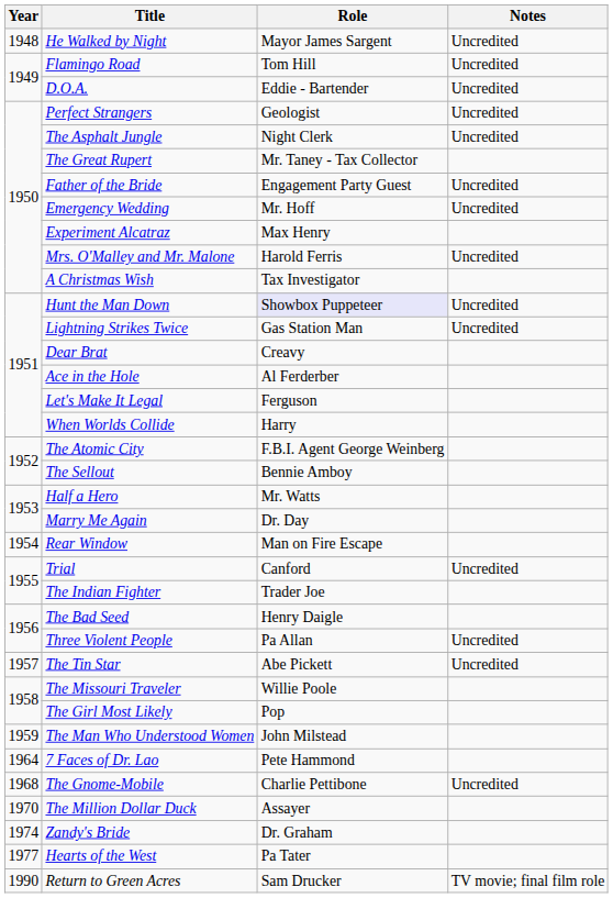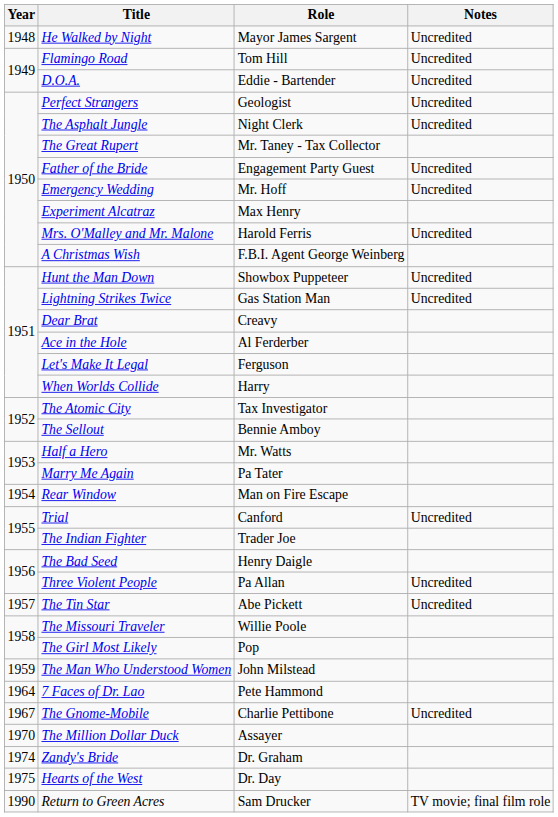 <table class="wikitable">
 <tr>
 <th>Year</th>
 <th>Title</th>
 <th>Role</th>
 <th>Notes</th>
 </tr>
 <tr>
 <td>1948</td>
 <td><em><a href='#'>He Walked by Night</a></em></td>
 <td>Mayor James Sargent</td>
 <td>Uncredited</td>
 </tr>
 <tr>
 <td rowspan="2">1949</td>
 <td><em><a href='#'>Flamingo Road</a></em></td>
 <td>Tom Hill</td>
 <td>Uncredited</td>
 </tr>
 <tr>
 <td><em><a href='#'>D.O.A.</a></em></td>
 <td>Eddie - Bartender</td>
 <td>Uncredited</td>
 </tr>
 <tr>
 <td rowspan="8">1950</td>
 <td><em><a href='#'>Perfect Strangers</a></em></td>
 <td>Geologist</td>
 <td>Uncredited</td>
 </tr>
 <tr>
 <td><em><a href='#'>The Asphalt Jungle</a></em></td>
 <td>Night Clerk</td>
 <td>Uncredited</td>
 </tr>
 <tr>
 <td><em><a href='#'>The Great Rupert</a></em></td>
 <td>Mr. Taney - Tax Collector</td>
 <td></td>
 </tr>
 <tr>
 <td><em><a href='#'>Father of the Bride</a></em></td>
 <td>Engagement Party Guest</td>
 <td>Uncredited</td>
 </tr>
 <tr>
 <td><em><a href='#'>Emergency Wedding</a></em></td>
 <td>Mr. Hoff</td>
 <td>Uncredited</td>
 </tr>
 <tr>
 <td><em><a href='#'>Experiment Alcatraz</a></em></td>
 <td>Max Henry</td>
 <td></td>
 </tr>
 <tr>
 <td><em><a href='#'>Mrs. O'Malley and Mr. Malone</a></em></td>
 <td>Harold Ferris</td>
 <td>Uncredited</td>
 </tr>
 <tr>
 <td><em><a href='#'>A Christmas Wish</a></em></td>
-<td>Tax Investigator</td>
+<td>F.B.I. Agent George Weinberg</td>
 <td></td>
 </tr>
 <tr>
 <td rowspan="6">1951</td>
 <td><em><a href='#'>Hunt the Man Down</a></em></td>
-<td style="background: lavender;">Showbox Puppeteer</td>
+<td>Showbox Puppeteer</td>
 <td>Uncredited</td>
 </tr>
 <tr>
 <td><em><a href='#'>Lightning Strikes Twice</a></em></td>
 <td>Gas Station Man</td>
 <td>Uncredited</td>
 </tr>
 <tr>
 <td><em><a href='#'>Dear Brat</a></em></td>
 <td>Creavy</td>
 <td></td>
 </tr>
 <tr>
 <td><em><a href='#'>Ace in the Hole</a></em></td>
 <td>Al Ferderber</td>
 <td></td>
 </tr>
 <tr>
 <td><em><a href='#'>Let's Make It Legal</a></em></td>
 <td>Ferguson</td>
 <td></td>
 </tr>
 <tr>
 <td><em><a href='#'>When Worlds Collide</a></em></td>
 <td>Harry</td>
 <td></td>
 </tr>
 <tr>
 <td rowspan="2">1952</td>
 <td><em><a href='#'>The Atomic City</a></em></td>
-<td>F.B.I. Agent George Weinberg</td>
+<td>Tax Investigator</td>
 <td></td>
 </tr>
 <tr>
 <td><em><a href='#'>The Sellout</a></em></td>
 <td>Bennie Amboy</td>
 <td></td>
 </tr>
 <tr>
 <td rowspan="2">1953</td>
 <td><em><a href='#'>Half a Hero</a></em></td>
 <td>Mr. Watts</td>
 <td></td>
 </tr>
 <tr>
 <td><em><a href='#'>Marry Me Again</a></em></td>
-<td>Dr. Day</td>
+<td>Pa Tater</td>
 <td></td>
 </tr>
 <tr>
 <td>1954</td>
 <td><em><a href='#'>Rear Window</a></em></td>
 <td>Man on Fire Escape</td>
 <td></td>
 </tr>
 <tr>
 <td rowspan="2">1955</td>
 <td><em><a href='#'>Trial</a></em></td>
 <td>Canford</td>
 <td>Uncredited</td>
 </tr>
 <tr>
 <td><em><a href='#'>The Indian Fighter</a></em></td>
 <td>Trader Joe</td>
 <td></td>
 </tr>
 <tr>
 <td rowspan="2">1956</td>
 <td><em><a href='#'>The Bad Seed</a></em></td>
 <td>Henry Daigle</td>
 <td></td>
 </tr>
 <tr>
 <td><em><a href='#'>Three Violent People</a></em></td>
 <td>Pa Allan</td>
 <td>Uncredited</td>
 </tr>
 <tr>
 <td>1957</td>
 <td><em><a href='#'>The Tin Star</a></em></td>
 <td>Abe Pickett</td>
 <td>Uncredited</td>
 </tr>
 <tr>
 <td rowspan="2">1958</td>
 <td><em><a href='#'>The Missouri Traveler</a></em></td>
 <td>Willie Poole</td>
 <td></td>
 </tr>
 <tr>
 <td><em><a href='#'>The Girl Most Likely</a></em></td>
 <td>Pop</td>
 <td></td>
 </tr>
 <tr>
 <td>1959</td>
 <td><em><a href='#'>The Man Who Understood Women</a></em></td>
 <td>John Milstead</td>
 <td></td>
 </tr>
 <tr>
 <td>1964</td>
 <td><em><a href='#'>7 Faces of Dr. Lao</a></em></td>
 <td>Pete Hammond</td>
 <td></td>
 </tr>
 <tr>
-<td>1968</td>
+<td>1967</td>
 <td><em><a href='#'>The Gnome-Mobile</a></em></td>
 <td>Charlie Pettibone</td>
 <td>Uncredited</td>
 </tr>
 <tr>
 <td>1970</td>
 <td><em><a href='#'>The Million Dollar Duck</a></em></td>
 <td>Assayer</td>
 <td></td>
 </tr>
 <tr>
 <td>1974</td>
 <td><em><a href='#'>Zandy's Bride</a></em></td>
 <td>Dr. Graham</td>
 <td></td>
 </tr>
 <tr>
-<td>1977</td>
+<td>1975</td>
 <td><em><a href='#'>Hearts of the West</a></em></td>
-<td>Pa Tater</td>
+<td>Dr. Day</td>
 <td></td>
 </tr>
 <tr>
 <td>1990</td>
 <td><em>Return to Green Acres</em></td>
 <td>Sam Drucker</td>
 <td>TV movie; final film role</td>
 </tr>
 </table>
